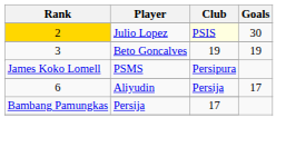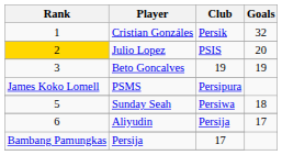 <table class="wikitable" style="text-align:center">
 <tr>
 <th>Rank</th>
 <th>Player</th>
 <th>Club</th>
 <th>Goals</th>
 </tr>
+<tr>
+<td align="center">1</td>
+<td align="left"> <a href='#'>Cristian Gonzáles</a></td>
+<td align="left"><a href='#'>Persik</a></td>
+<td>32</td>
+</tr>
 <tr align="center">
 </tr>
 <tr>
 <td align="center" style="background: gold;">2</td>
 <td align="left"> <a href='#'>Julio Lopez</a></td>
-<td align="left" style="background: lightyellow;"><a href='#'>PSIS</a></td>
-<td>30</td>
+<td align="left"><a href='#'>PSIS</a></td>
+<td>20</td>
 </tr>
 <tr align="center">
 </tr>
 <tr>
 <td align="center" rowspan=2>3</td>
 <td align="left"> <a href='#'>Beto Goncalves</a></td>
 <td>19</td>
 <td>19</td>
 </tr>
 <tr align="center">
 </tr>
 <tr>
 <td align="left"> <a href='#'>James Koko Lomell</a></td>
 <td align="left"><a href='#'>PSMS</a></td>
 <td align="left"><a href='#'>Persipura</a></td>
 </tr>
 <tr align="center">
+</tr>
+<tr>
+<td align="center">5</td>
+<td align="left"> <a href='#'>Sunday Seah</a></td>
+<td align="left"><a href='#'>Persiwa</a></td>
+<td>18</td>
 </tr>
 <tr align="center">
 </tr>
 <tr>
 <td align="center" rowspan=2>6</td>
 <td align="left"> <a href='#'>Aliyudin</a></td>
 <td align="left"><a href='#'>Persija</a></td>
 <td>17</td>
 </tr>
 <tr align="center">
 </tr>
 <tr>
 <td align="left"> <a href='#'>Bambang Pamungkas</a></td>
 <td align="left"><a href='#'>Persija</a></td>
 <td>17</td>
 </tr>
 <tr align="center">
 </tr>
 </table>
